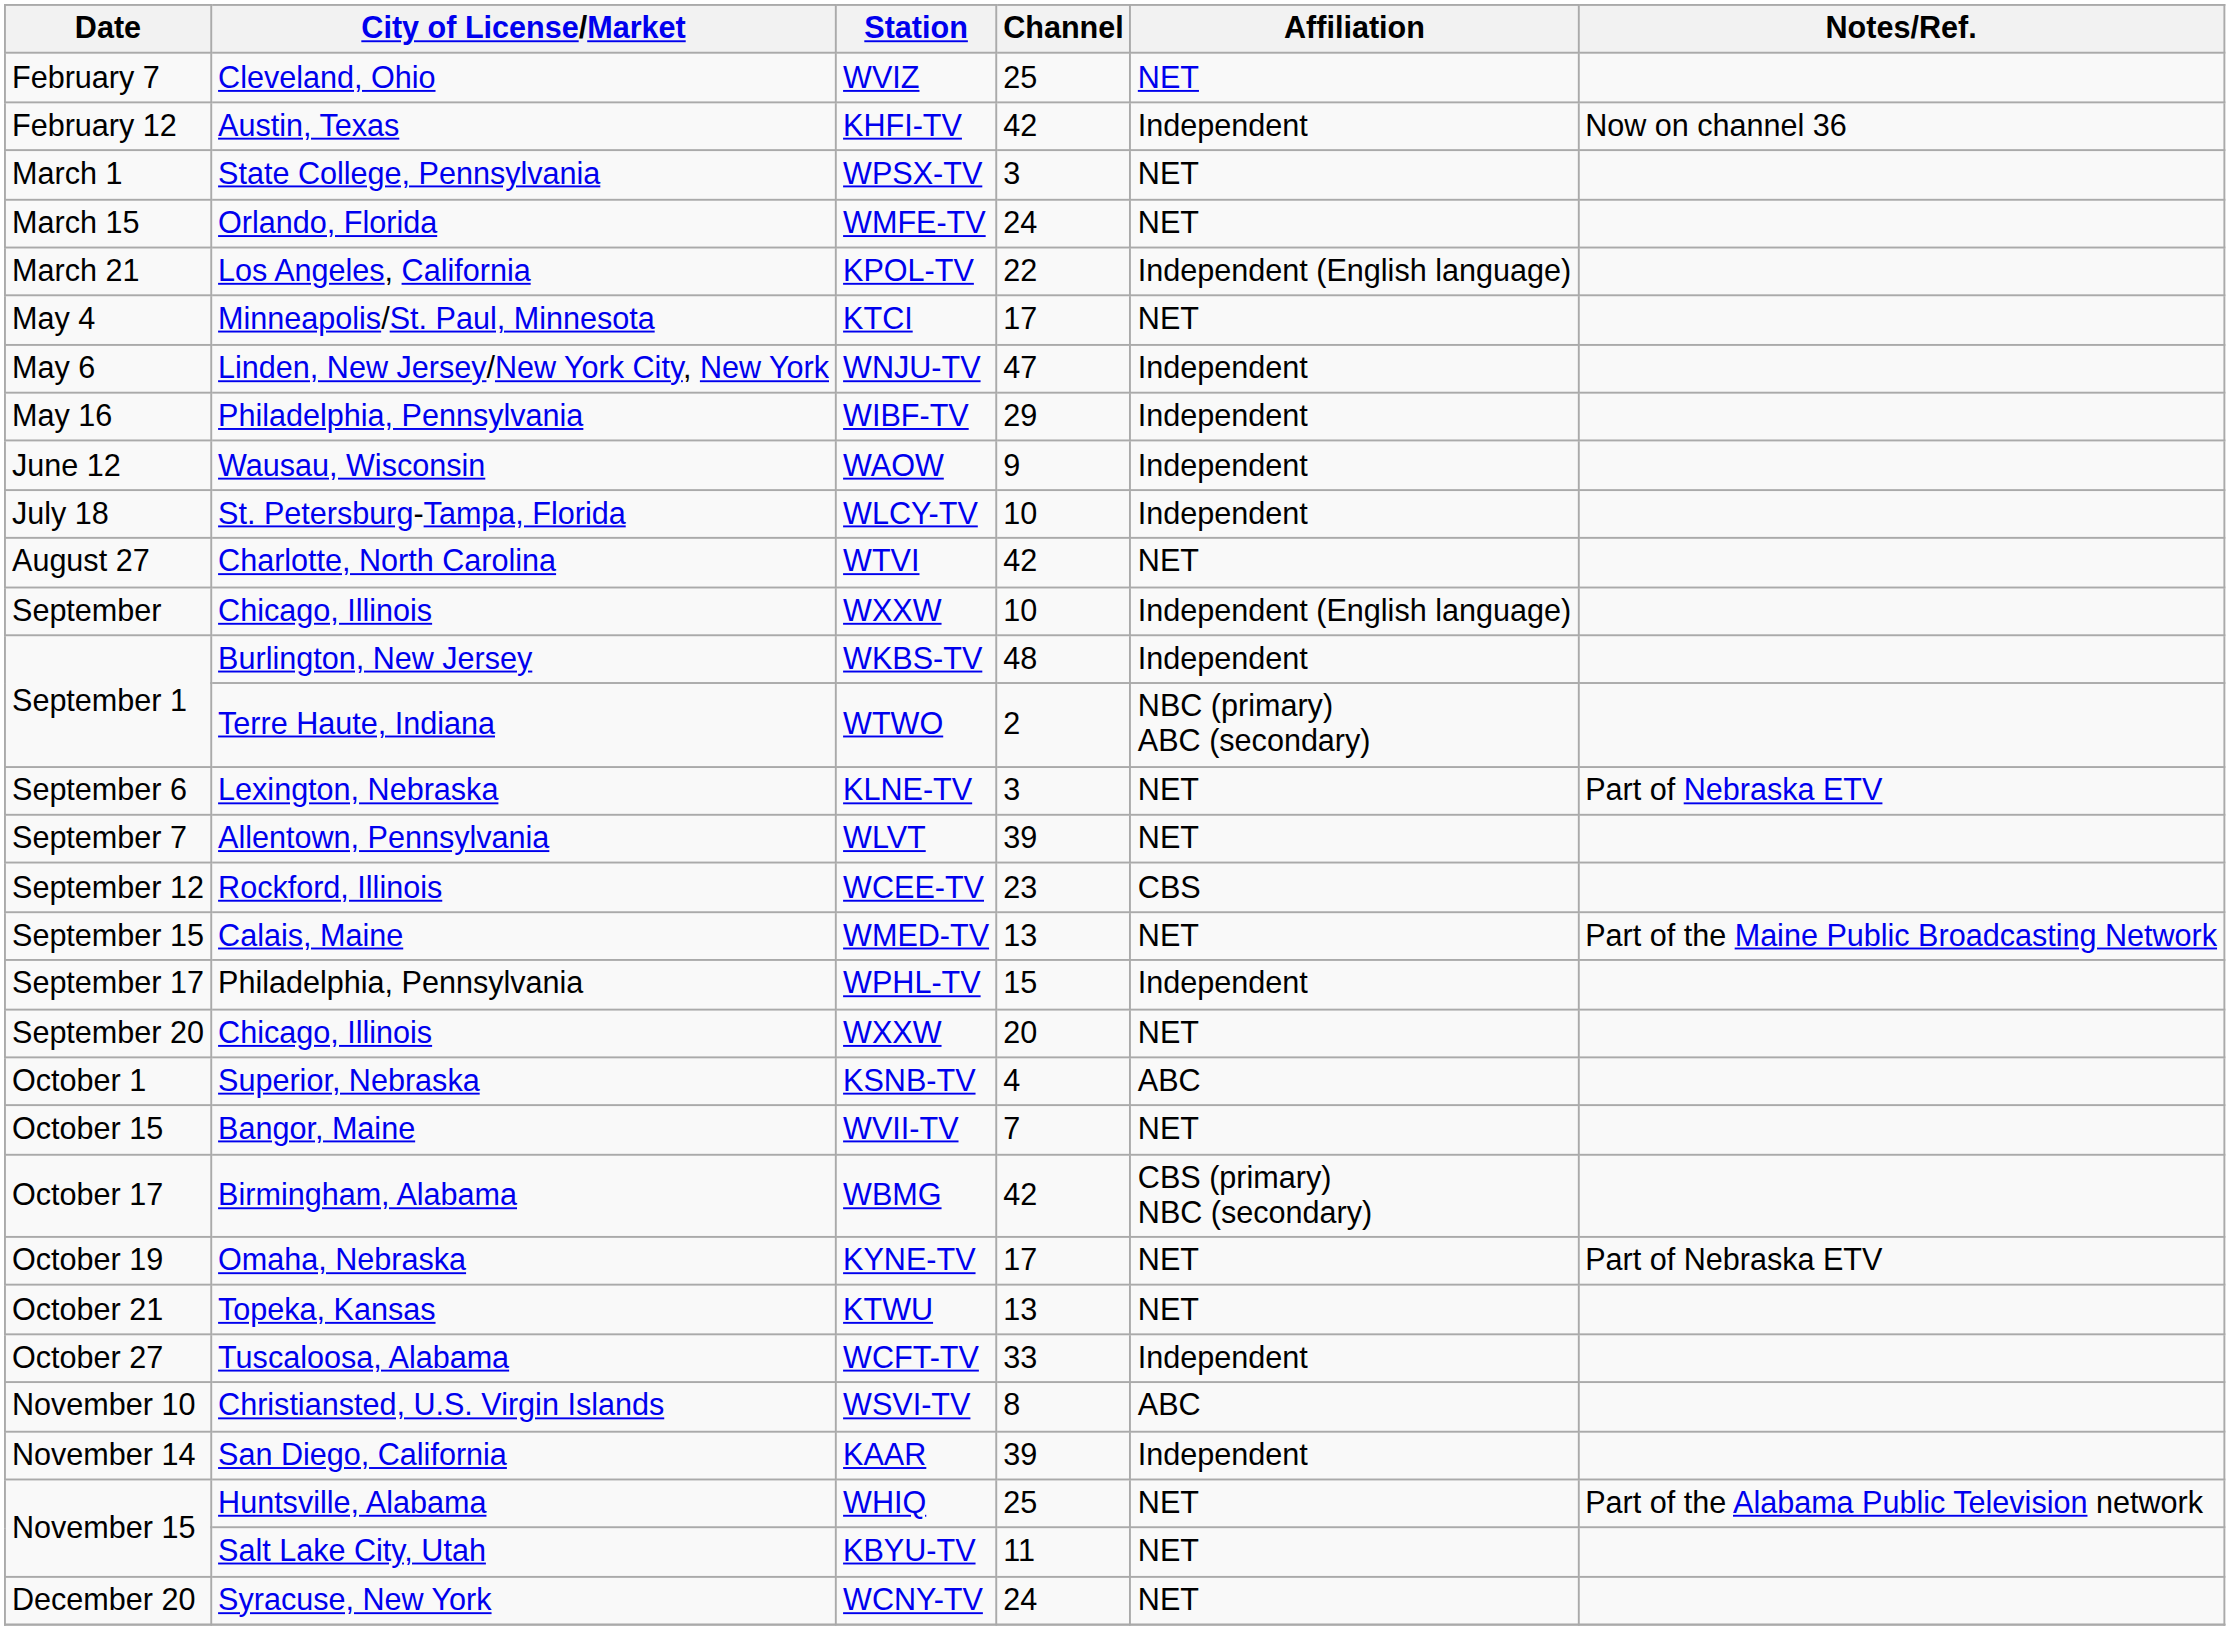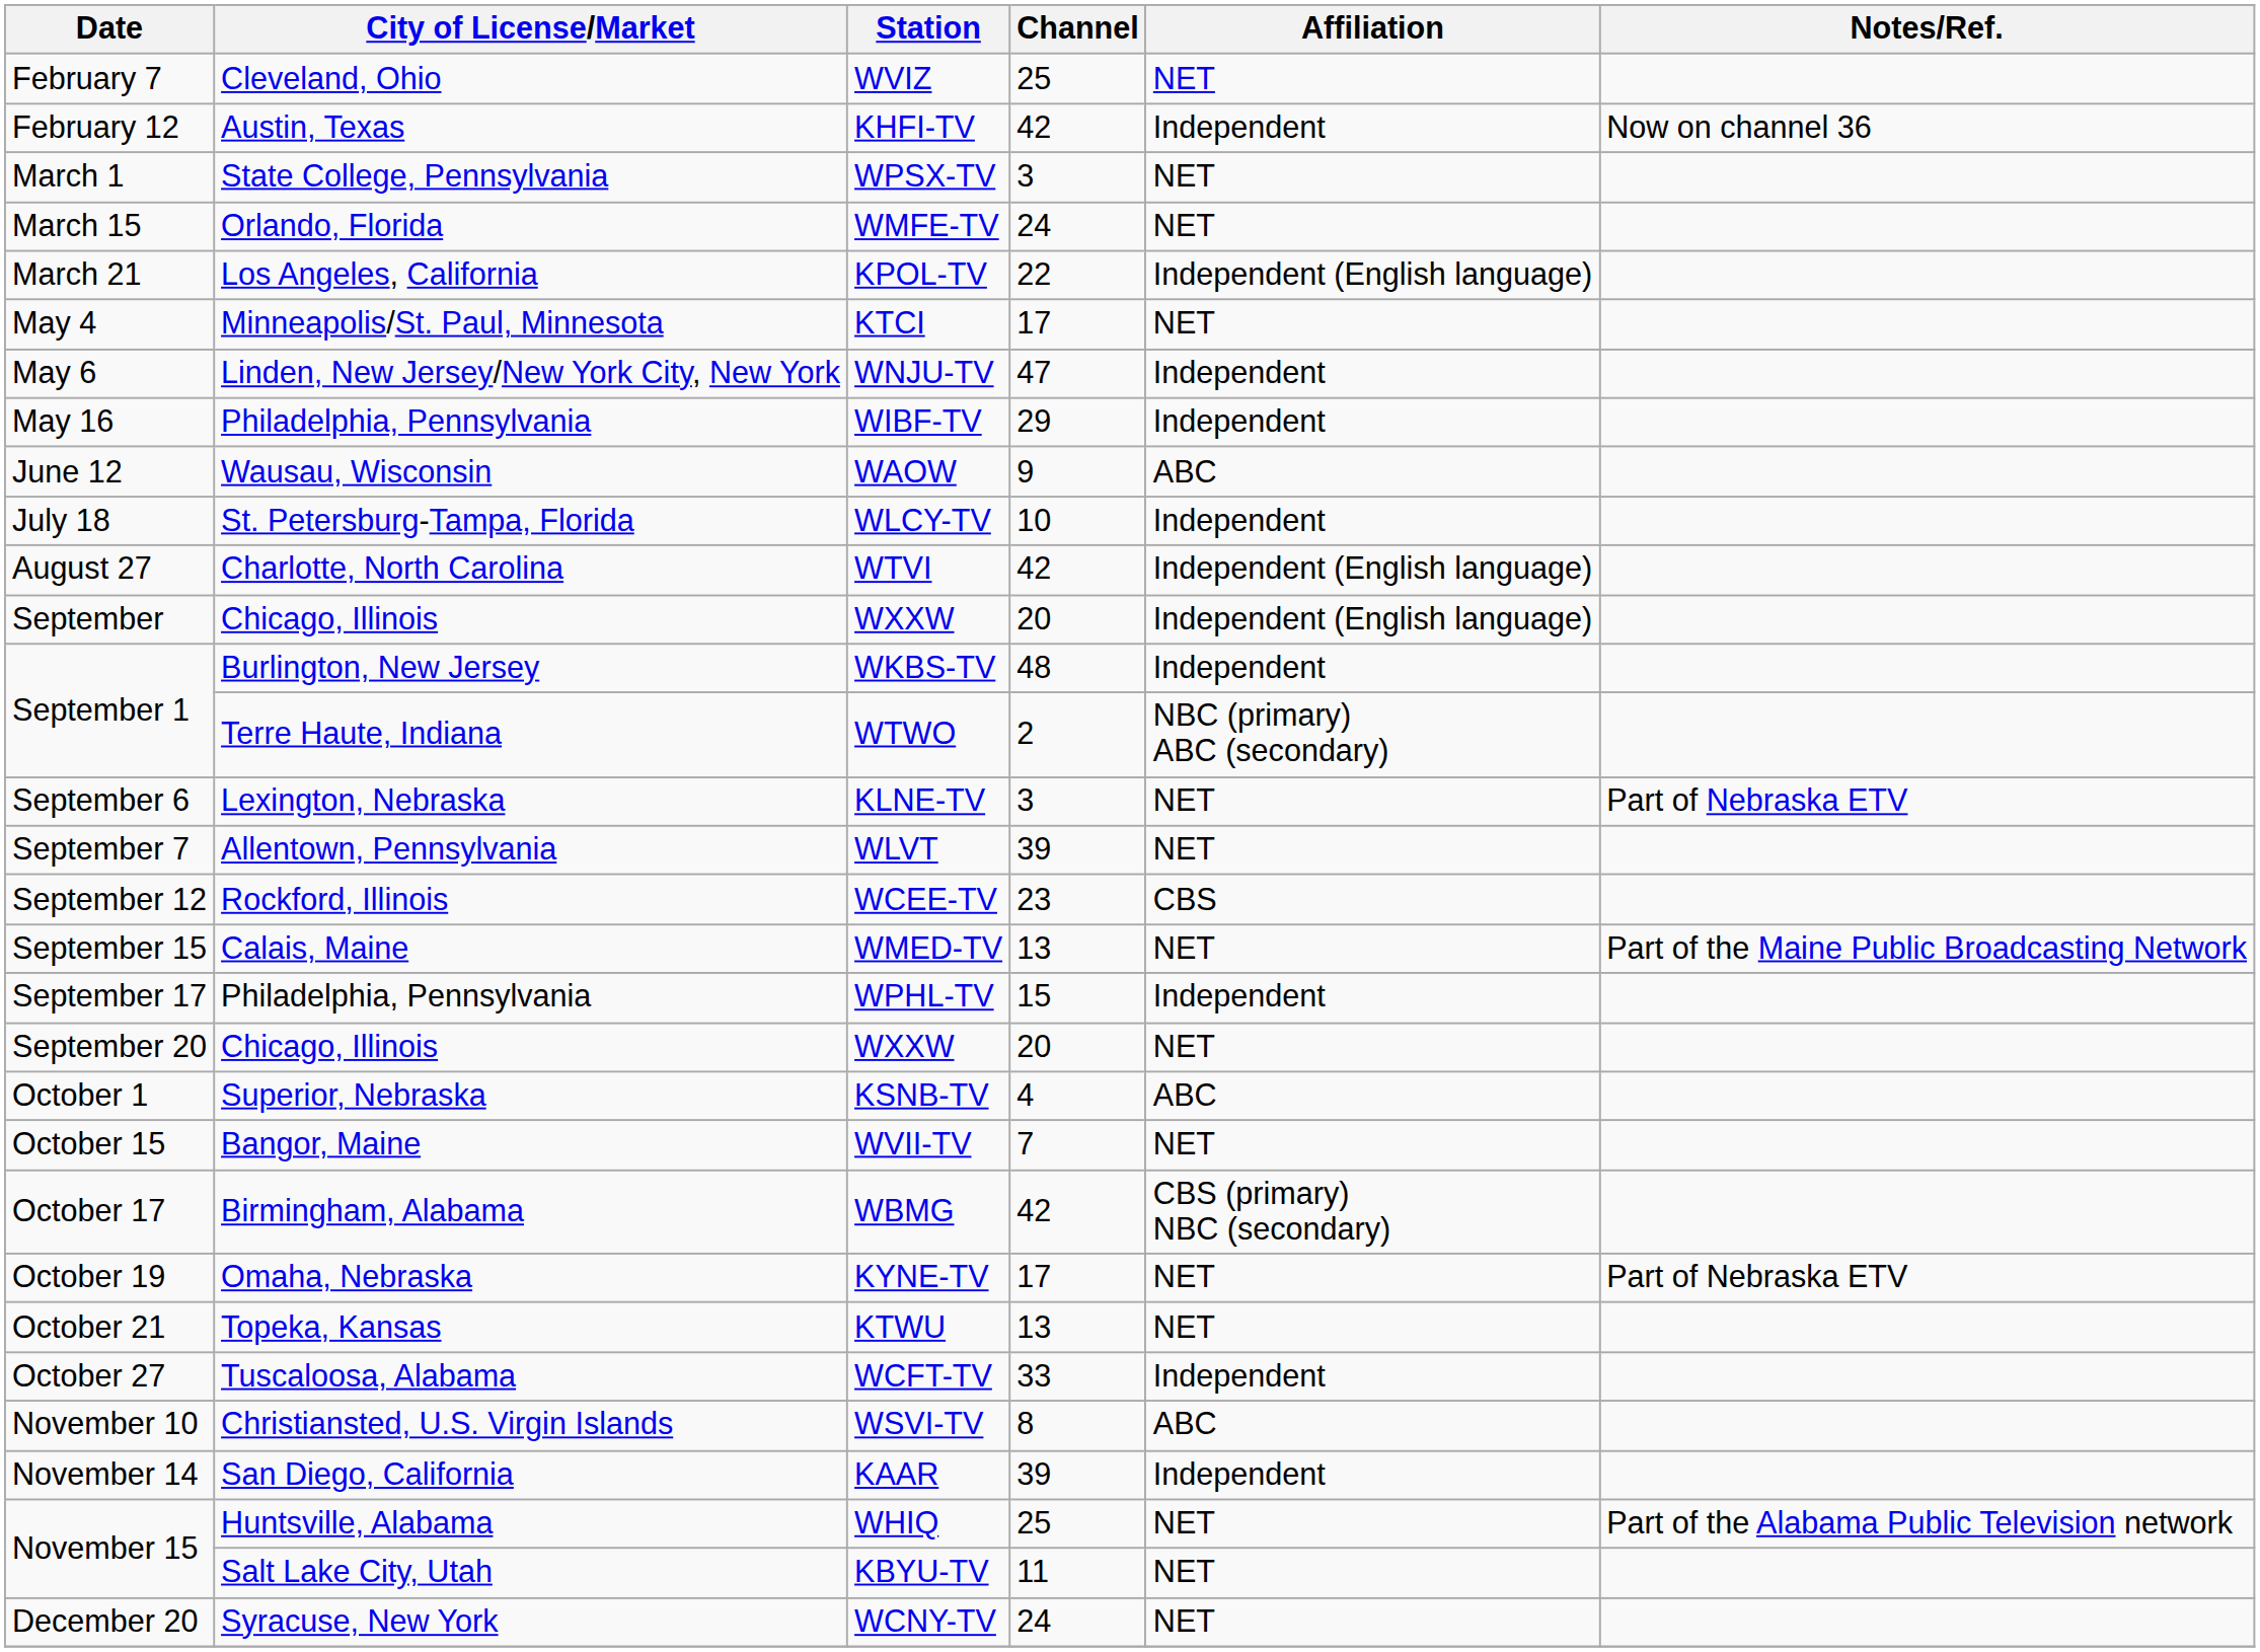 <table class="wikitable sortable">
 <tr>
 <th>Date</th>
 <th><a href='#'>City of License</a>/<a href='#'>Market</a></th>
 <th><a href='#'>Station</a></th>
 <th>Channel</th>
 <th>Affiliation</th>
 <th>Notes/Ref.</th>
 </tr>
 <tr>
 <td>February 7</td>
 <td><a href='#'>Cleveland, Ohio</a></td>
 <td><a href='#'>WVIZ</a></td>
 <td>25</td>
 <td><a href='#'>NET</a></td>
 <td></td>
 </tr>
 <tr>
 <td>February 12</td>
 <td><a href='#'>Austin, Texas</a></td>
 <td><a href='#'>KHFI-TV</a></td>
 <td>42</td>
 <td>Independent</td>
 <td>Now on channel 36</td>
 </tr>
 <tr>
 <td>March 1</td>
 <td><a href='#'>State College, Pennsylvania</a></td>
 <td><a href='#'>WPSX-TV</a></td>
 <td>3</td>
 <td>NET</td>
 <td></td>
 </tr>
 <tr>
 <td>March 15</td>
 <td><a href='#'>Orlando, Florida</a></td>
 <td><a href='#'>WMFE-TV</a></td>
 <td>24</td>
 <td>NET</td>
 <td></td>
 </tr>
 <tr>
 <td>March 21</td>
 <td><a href='#'>Los Angeles</a>, <a href='#'>California</a></td>
 <td><a href='#'>KPOL-TV</a></td>
 <td>22</td>
 <td>Independent (English language)</td>
 <td></td>
 </tr>
 <tr>
 <td>May 4</td>
 <td><a href='#'>Minneapolis</a>/<a href='#'>St. Paul, Minnesota</a></td>
 <td><a href='#'>KTCI</a></td>
 <td>17</td>
 <td>NET</td>
 <td></td>
 </tr>
 <tr>
 <td>May 6</td>
 <td><a href='#'>Linden, New Jersey</a>/<a href='#'>New York City</a>, <a href='#'>New York</a></td>
 <td><a href='#'>WNJU-TV</a></td>
 <td>47</td>
 <td>Independent</td>
 <td></td>
 </tr>
 <tr>
 <td>May 16</td>
 <td><a href='#'>Philadelphia, Pennsylvania</a></td>
 <td><a href='#'>WIBF-TV</a></td>
 <td>29</td>
 <td>Independent</td>
 <td></td>
 </tr>
 <tr>
 <td>June 12</td>
 <td><a href='#'>Wausau, Wisconsin</a></td>
 <td><a href='#'>WAOW</a></td>
 <td>9</td>
-<td>Independent</td>
+<td>ABC</td>
 <td></td>
 </tr>
 <tr>
 <td>July 18</td>
 <td><a href='#'>St. Petersburg</a>-<a href='#'>Tampa, Florida</a></td>
 <td><a href='#'>WLCY-TV</a></td>
 <td>10</td>
 <td>Independent</td>
 <td></td>
 </tr>
 <tr>
 <td>August 27</td>
 <td><a href='#'>Charlotte, North Carolina</a></td>
 <td><a href='#'>WTVI</a></td>
 <td>42</td>
-<td>NET</td>
+<td>Independent (English language)</td>
 <td></td>
 </tr>
 <tr>
 <td>September</td>
 <td><a href='#'>Chicago, Illinois</a></td>
 <td><a href='#'>WXXW</a></td>
-<td>10</td>
+<td>20</td>
 <td>Independent (English language)</td>
 <td></td>
 </tr>
 <tr>
 <td rowspan=2>September 1</td>
 <td><a href='#'>Burlington, New Jersey</a> <br> </td>
 <td><a href='#'>WKBS-TV</a></td>
 <td>48</td>
 <td>Independent</td>
 <td></td>
 </tr>
 <tr>
 <td><a href='#'>Terre Haute, Indiana</a></td>
 <td><a href='#'>WTWO</a></td>
 <td>2</td>
 <td>NBC (primary) <br> ABC (secondary)</td>
 <td></td>
 </tr>
 <tr>
 <td>September 6</td>
 <td><a href='#'>Lexington, Nebraska</a></td>
 <td><a href='#'>KLNE-TV</a></td>
 <td>3</td>
 <td>NET</td>
 <td>Part of <a href='#'>Nebraska ETV</a></td>
 </tr>
 <tr>
 <td>September 7</td>
 <td><a href='#'>Allentown, Pennsylvania</a></td>
 <td><a href='#'>WLVT</a></td>
 <td>39</td>
 <td>NET</td>
 <td></td>
 </tr>
 <tr>
 <td>September 12</td>
 <td><a href='#'>Rockford, Illinois</a></td>
 <td><a href='#'>WCEE-TV</a></td>
 <td>23</td>
 <td>CBS</td>
 <td></td>
 </tr>
 <tr>
 <td>September 15</td>
 <td><a href='#'>Calais, Maine</a></td>
 <td><a href='#'>WMED-TV</a></td>
 <td>13</td>
 <td>NET</td>
 <td>Part of the <a href='#'>Maine Public Broadcasting Network</a></td>
 </tr>
 <tr>
 <td>September 17</td>
 <td>Philadelphia, Pennsylvania</td>
 <td><a href='#'>WPHL-TV</a></td>
 <td>15</td>
 <td>Independent</td>
 <td></td>
 </tr>
 <tr>
 <td>September 20</td>
 <td><a href='#'>Chicago, Illinois</a></td>
 <td><a href='#'>WXXW</a></td>
 <td>20</td>
 <td>NET</td>
 <td></td>
 </tr>
 <tr>
 <td>October 1</td>
 <td><a href='#'>Superior, Nebraska</a></td>
 <td><a href='#'>KSNB-TV</a></td>
 <td>4</td>
 <td>ABC</td>
 <td></td>
 </tr>
 <tr>
 <td>October 15</td>
 <td><a href='#'>Bangor, Maine</a></td>
 <td><a href='#'>WVII-TV</a></td>
 <td>7</td>
 <td>NET</td>
 <td></td>
 </tr>
 <tr>
 <td>October 17</td>
 <td><a href='#'>Birmingham, Alabama</a></td>
 <td><a href='#'>WBMG</a></td>
 <td>42</td>
 <td>CBS (primary) <br> NBC (secondary)</td>
 <td></td>
 </tr>
 <tr>
 <td>October 19</td>
 <td><a href='#'>Omaha, Nebraska</a></td>
 <td><a href='#'>KYNE-TV</a></td>
 <td>17</td>
 <td>NET</td>
 <td>Part of Nebraska ETV</td>
 </tr>
 <tr>
 <td>October 21</td>
 <td><a href='#'>Topeka, Kansas</a></td>
 <td><a href='#'>KTWU</a></td>
 <td>13</td>
 <td>NET</td>
 <td></td>
 </tr>
 <tr>
 <td>October 27</td>
 <td><a href='#'>Tuscaloosa, Alabama</a></td>
 <td><a href='#'>WCFT-TV</a></td>
 <td>33</td>
 <td>Independent</td>
 <td></td>
 </tr>
 <tr>
 <td>November 10</td>
 <td><a href='#'>Christiansted, U.S. Virgin Islands</a></td>
 <td><a href='#'>WSVI-TV</a></td>
 <td>8</td>
 <td>ABC</td>
 <td></td>
 </tr>
 <tr>
 <td>November 14</td>
 <td><a href='#'>San Diego, California</a></td>
 <td><a href='#'>KAAR</a></td>
 <td>39</td>
 <td>Independent</td>
 <td></td>
 </tr>
 <tr>
 <td rowspan=2>November 15</td>
 <td><a href='#'>Huntsville, Alabama</a></td>
 <td><a href='#'>WHIQ</a></td>
 <td>25</td>
 <td>NET</td>
 <td>Part of the <a href='#'>Alabama Public Television</a> network</td>
 </tr>
 <tr>
 <td><a href='#'>Salt Lake City, Utah</a></td>
 <td><a href='#'>KBYU-TV</a></td>
 <td>11</td>
 <td>NET</td>
 <td></td>
 </tr>
 <tr>
 <td>December 20</td>
 <td><a href='#'>Syracuse, New York</a></td>
 <td><a href='#'>WCNY-TV</a></td>
 <td>24</td>
 <td>NET</td>
 <td></td>
 </tr>
 <tr>
 </tr>
 </table>
